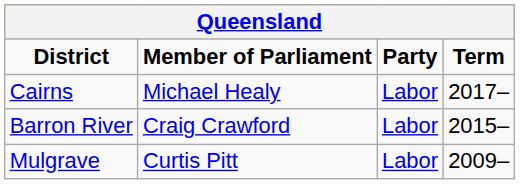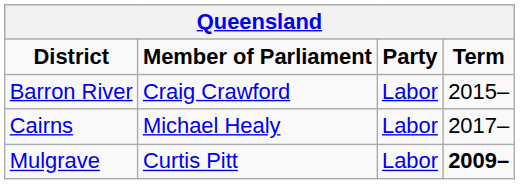 <table class="wikitable">
 <tr style="background:#bdb76b;">
 <th colspan=4><a href='#'>Queensland</a></th>
 </tr>
 <tr>
 <td style="text-align:center"><strong>District</strong></td>
 <td style="text-align:center"><strong>Member of Parliament</strong></td>
 <td style="text-align:center"><strong>Party</strong></td>
 <td style="text-align:center"><strong>Term</strong></td>
 </tr>
 <tr>
+<td><a href='#'>Barron River</a></td>
+<td><a href='#'>Craig Crawford</a></td>
+<td><a href='#'>Labor</a></td>
+<td>2015–</td>
+</tr>
+<tr>
 <td><a href='#'>Cairns</a></td>
 <td><a href='#'>Michael Healy</a></td>
 <td><a href='#'>Labor</a></td>
 <td>2017–</td>
 </tr>
 <tr>
-<td><a href='#'>Barron River</a></td>
-<td><a href='#'>Craig Crawford</a></td>
-<td><a href='#'>Labor</a></td>
-<td>2015–</td>
-</tr>
-<tr>
 <td><a href='#'>Mulgrave</a></td>
 <td><a href='#'>Curtis Pitt</a></td>
 <td><a href='#'>Labor</a></td>
-<td>2009–</td>
+<td><strong>2009–</strong></td>
 </tr>
 </table>
